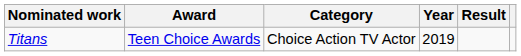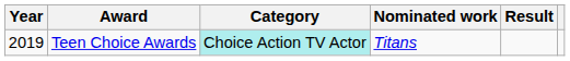 <table class="wikitable sortable plainrowheaders">
 <tr>
-<th>Nominated work</th>
+<th>Year</th>
 <th>Award</th>
 <th>Category</th>
-<th>Year</th>
+<th>Nominated work</th>
 <th>Result</th>
 <th class="unsortable"></th>
 </tr>
 <tr>
+<td>2019</td>
+<td><a href='#'>Teen Choice Awards</a></td>
+<td style="background: paleturquoise;">Choice Action TV Actor</td>
 <td><em><a href='#'>Titans</a></em></td>
-<td><a href='#'>Teen Choice Awards</a></td>
-<td>Choice Action TV Actor</td>
-<td>2019</td>
 <td></td>
 <td></td>
 </tr>
 </table>
